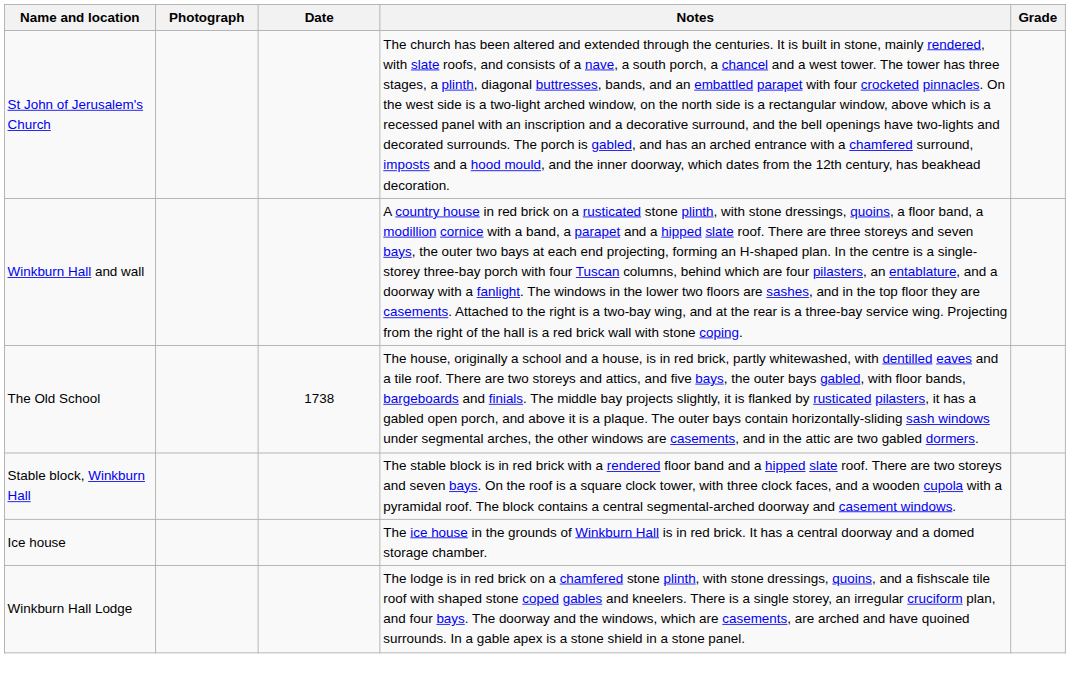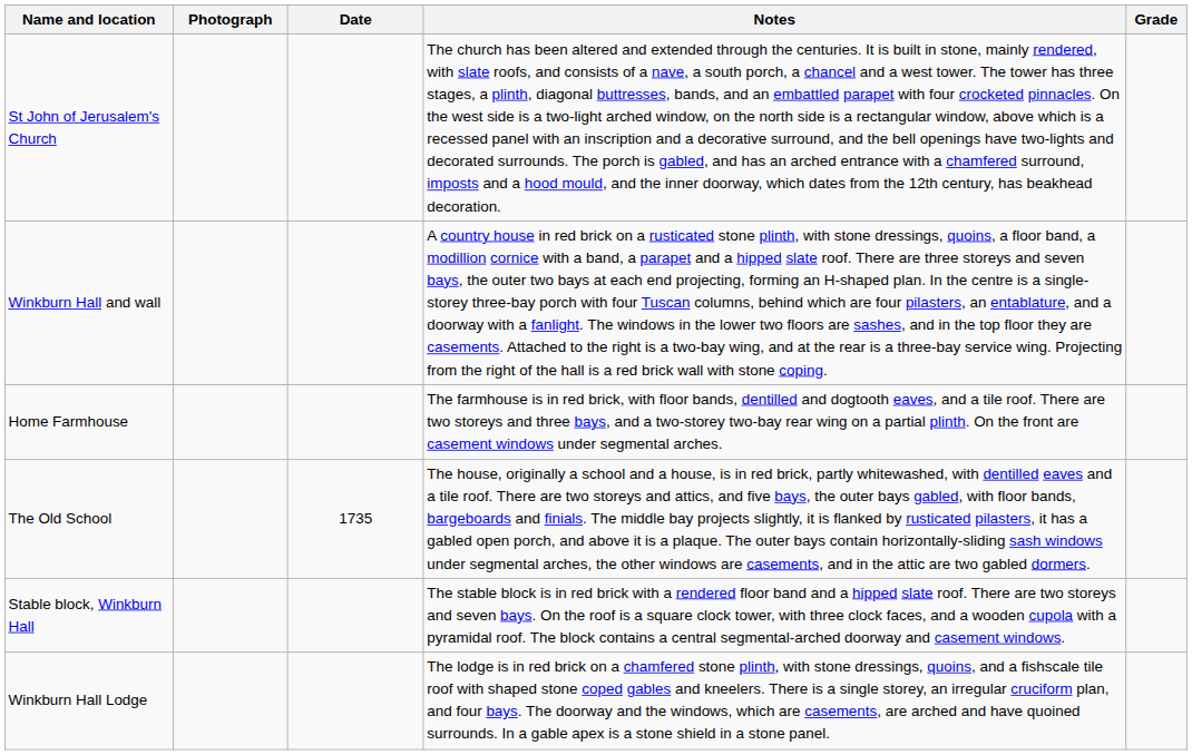 <table class="wikitable sortable plainrowheaders" style="width:100%; border:0px; text-align:left; line-height:150%">
 <tr>
 <th scope="col"  style="width:150px">Name and location</th>
 <th scope="col"  style="width:100px" class="unsortable">Photograph</th>
 <th scope="col"  style="width:120px">Date</th>
 <th scope="col"  style="width:650px" class="unsortable">Notes</th>
 <th scope="col"  style="width:50px">Grade</th>
 </tr>
 <tr>
 <td><a href='#'>St John of Jerusalem's Church</a><br><small></small></td>
 <td></td>
 <td align="center"></td>
 <td>The church has been altered and extended through the centuries.  It is built in stone, mainly <a href='#'>rendered</a>, with <a href='#'>slate</a> roofs, and consists of a <a href='#'>nave</a>, a south porch, a <a href='#'>chancel</a> and a west tower.  The tower has three stages, a <a href='#'>plinth</a>, diagonal <a href='#'>buttresses</a>, bands, and an <a href='#'>embattled</a> <a href='#'>parapet</a> with four <a href='#'>crocketed</a> <a href='#'>pinnacles</a>.  On the west side is a two-light arched window, on the north side is a rectangular window, above which is a recessed panel with an inscription and a decorative surround, and the bell openings have two-lights and decorated surrounds.  The porch is <a href='#'>gabled</a>, and has an arched entrance with a <a href='#'>chamfered</a> surround, <a href='#'>imposts</a> and a <a href='#'>hood mould</a>, and the inner doorway, which dates from the 12th century, has beakhead decoration.</td>
 <td align="center" ></td>
 </tr>
 <tr>
 <td><a href='#'>Winkburn Hall</a> and wall<br><small></small></td>
 <td></td>
 <td align="center"></td>
 <td>A <a href='#'>country house</a> in red brick on a <a href='#'>rusticated</a> stone <a href='#'>plinth</a>, with stone dressings, <a href='#'>quoins</a>, a floor band, a <a href='#'>modillion</a> <a href='#'>cornice</a> with a band, a <a href='#'>parapet</a> and a <a href='#'>hipped</a> <a href='#'>slate</a> roof.  There are three storeys and seven <a href='#'>bays</a>, the outer two bays at each end projecting, forming an H-shaped plan.  In the centre is a single-storey three-bay porch with four <a href='#'>Tuscan</a> columns, behind which are four <a href='#'>pilasters</a>, an <a href='#'>entablature</a>, and a doorway with a <a href='#'>fanlight</a>.  The windows in the lower two floors are <a href='#'>sashes</a>, and in the top floor they are <a href='#'>casements</a>.  Attached to the right is a two-bay wing, and at the rear is a three-bay service wing.  Projecting from the right of the hall is a red brick wall with stone <a href='#'>coping</a>.</td>
 <td align="center" ></td>
 </tr>
 <tr>
+<td>Home Farmhouse<br><small></small></td>
+<td></td>
+<td align="center"></td>
+<td>The farmhouse is in red brick, with floor bands, <a href='#'>dentilled</a> and dogtooth <a href='#'>eaves</a>, and a tile roof.  There are two storeys and three <a href='#'>bays</a>, and a two-storey two-bay rear wing on a partial <a href='#'>plinth</a>.  On the front are <a href='#'>casement windows</a> under segmental arches.</td>
+<td align="center" ></td>
+</tr>
+<tr>
 <td>The Old School<br><small></small></td>
 <td></td>
-<td align="center">1738</td>
+<td align="center">1735</td>
 <td>The house, originally a school and a house, is in red brick, partly whitewashed, with <a href='#'>dentilled</a> <a href='#'>eaves</a> and a tile roof.  There are two storeys and attics, and five <a href='#'>bays</a>, the outer bays <a href='#'>gabled</a>, with floor bands, <a href='#'>bargeboards</a> and <a href='#'>finials</a>.  The middle bay projects slightly, it is flanked by <a href='#'>rusticated</a> <a href='#'>pilasters</a>, it has a gabled open porch, and above it is a plaque.  The outer bays contain horizontally-sliding <a href='#'>sash windows</a> under segmental arches, the other windows are <a href='#'>casements</a>, and in the attic are two gabled <a href='#'>dormers</a>.</td>
 <td align="center" ></td>
 </tr>
 <tr>
 <td>Stable block, <a href='#'>Winkburn Hall</a><br><small></small></td>
 <td></td>
 <td align="center"></td>
 <td>The stable block is in red brick with a <a href='#'>rendered</a> floor band and a <a href='#'>hipped</a> <a href='#'>slate</a> roof.  There are two storeys and seven <a href='#'>bays</a>.  On the roof is a square clock tower, with three clock faces, and a wooden <a href='#'>cupola</a> with a pyramidal roof.  The block contains a central segmental-arched doorway and <a href='#'>casement windows</a>.</td>
-<td align="center" ></td>
-</tr>
-<tr>
-<td>Ice house<br><small></small></td>
-<td></td>
-<td align="center"></td>
-<td>The <a href='#'>ice house</a> in the grounds of <a href='#'>Winkburn Hall</a> is in red brick.  It has a central doorway and a domed storage chamber.</td>
 <td align="center" ></td>
 </tr>
 <tr>
 <td>Winkburn Hall Lodge<br><small></small></td>
 <td></td>
 <td align="center"></td>
 <td>The lodge is in red brick on a <a href='#'>chamfered</a> stone <a href='#'>plinth</a>, with stone dressings, <a href='#'>quoins</a>, and a fishscale tile roof with shaped stone <a href='#'>coped</a> <a href='#'>gables</a> and kneelers.  There is a single storey, an irregular <a href='#'>cruciform</a> plan, and four <a href='#'>bays</a>.  The doorway and the windows, which are <a href='#'>casements</a>, are arched and have quoined surrounds.  In a gable apex is a stone shield in a stone panel.</td>
 <td align="center" ></td>
 </tr>
 <tr>
 </tr>
 </table>
